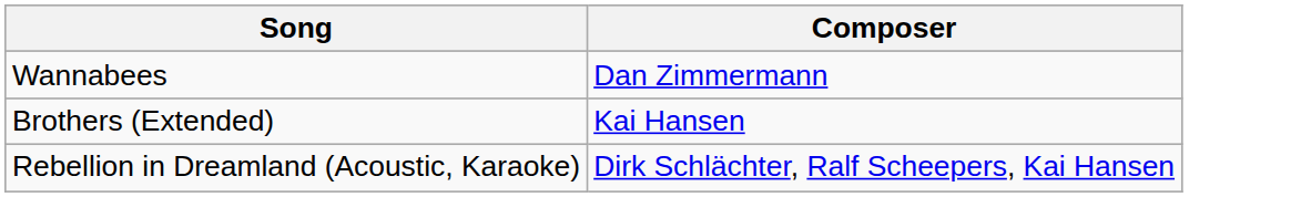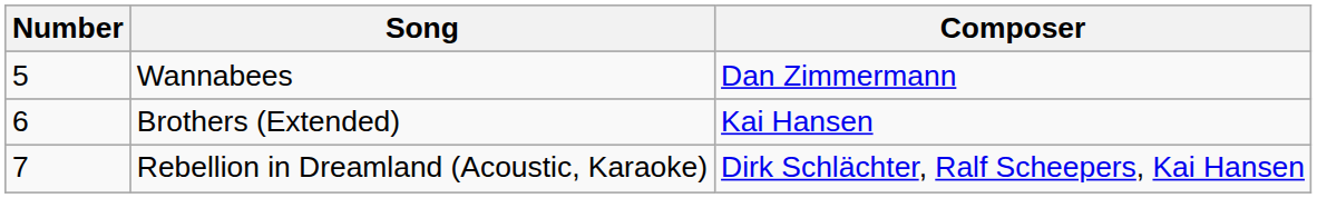 <table class="wikitable">
 <tr>
+<th>Number</th>
 <th>Song</th>
 <th>Composer</th>
 </tr>
 <tr>
+<td>5</td>
 <td>Wannabees</td>
 <td><a href='#'>Dan Zimmermann</a></td>
 </tr>
 <tr>
+<td>6</td>
 <td>Brothers (Extended)</td>
 <td><a href='#'>Kai Hansen</a></td>
 </tr>
 <tr>
+<td>7</td>
 <td>Rebellion in Dreamland (Acoustic, Karaoke)</td>
 <td><a href='#'>Dirk Schlächter</a>, <a href='#'>Ralf Scheepers</a>, <a href='#'>Kai Hansen</a></td>
 </tr>
 </table>
